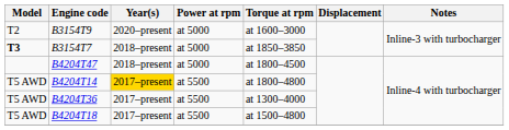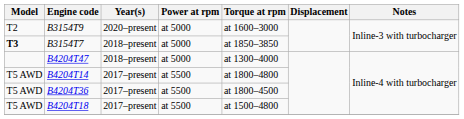 <table class="wikitable collapsible">
 <tr>
 <th>Model</th>
 <th>Engine code</th>
 <th>Year(s)</th>
 <th>Power at rpm</th>
 <th>Torque at rpm</th>
 <th>Displacement</th>
 <th>Notes</th>
 </tr>
 <tr>
 <td>T2</td>
 <td><em>B3154T9</em></td>
 <td>2020–present</td>
 <td> at 5000</td>
 <td> at 1600–3000</td>
 <td rowspan="2"></td>
 <td rowspan="2">Inline-3 with turbocharger</td>
 </tr>
 <tr>
 <td><strong>T3</strong></td>
 <td><em>B3154T7</em></td>
 <td>2018–present</td>
 <td> at 5000</td>
 <td> at 1850–3850</td>
 </tr>
 <tr>
 <td></td>
 <td><em><a href='#'>B4204T47</a></em></td>
 <td>2018–present</td>
 <td> at 5000</td>
-<td> at 1800–4500</td>
+<td> at 1300–4000</td>
 <td rowspan="4"></td>
 <td rowspan="4">Inline-4 with turbocharger</td>
 </tr>
 <tr>
 <td>T5 AWD</td>
 <td><em><a href='#'>B4204T14</a></em></td>
-<td style="background: gold;">2017–present</td>
+<td>2017–present</td>
 <td> at 5500</td>
 <td> at 1800–4800</td>
 </tr>
 <tr>
 <td>T5 AWD</td>
 <td><em><a href='#'>B4204T36</a></em></td>
 <td>2017–present</td>
 <td> at 5500</td>
-<td> at 1300–4000</td>
+<td> at 1800–4500</td>
 </tr>
 <tr>
 <td>T5 AWD</td>
 <td><em><a href='#'>B4204T18</a></em></td>
 <td>2017–present</td>
 <td> at 5500</td>
 <td> at 1500–4800</td>
 </tr>
 <tr>
 </tr>
 </table>
